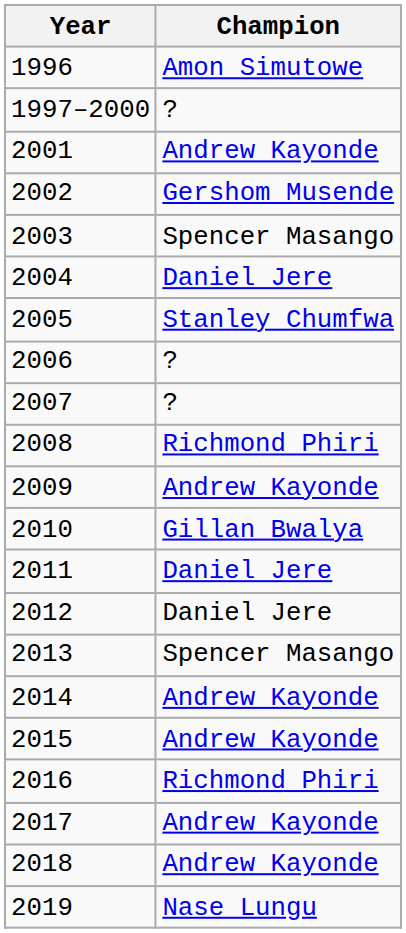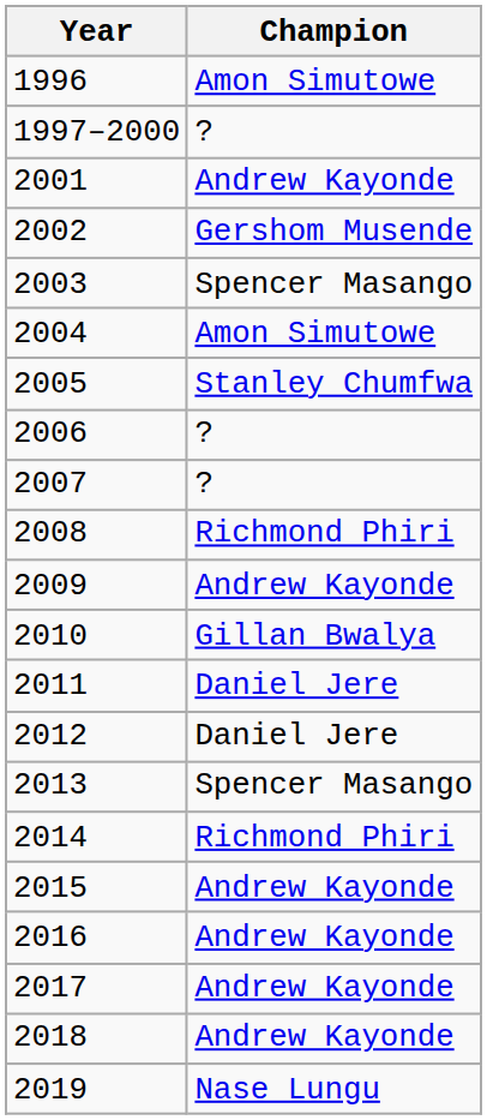 <table class="sortable wikitable">
 <tr>
 <th>Year</th>
 <th>Champion</th>
 </tr>
 <tr>
 <td>1996</td>
 <td><a href='#'>Amon Simutowe</a></td>
 </tr>
 <tr>
 <td>1997–2000</td>
 <td>?</td>
 </tr>
 <tr>
 <td>2001</td>
 <td><a href='#'>Andrew Kayonde</a></td>
 </tr>
 <tr>
 <td>2002</td>
 <td><a href='#'>Gershom Musende</a></td>
 </tr>
 <tr>
 <td>2003</td>
 <td>Spencer Masango</td>
 </tr>
 <tr>
 <td>2004</td>
-<td><a href='#'>Daniel Jere</a></td>
+<td><a href='#'>Amon Simutowe</a></td>
 </tr>
 <tr>
 <td>2005</td>
 <td><a href='#'>Stanley Chumfwa</a></td>
 </tr>
 <tr>
 <td>2006</td>
 <td>?</td>
 </tr>
 <tr>
 <td>2007</td>
 <td>?</td>
 </tr>
 <tr>
 <td>2008</td>
 <td><a href='#'>Richmond Phiri</a></td>
 </tr>
 <tr>
 <td>2009</td>
 <td><a href='#'>Andrew Kayonde</a></td>
 </tr>
 <tr>
 <td>2010</td>
 <td><a href='#'>Gillan Bwalya</a></td>
 </tr>
 <tr>
 <td>2011</td>
 <td><a href='#'>Daniel Jere</a></td>
 </tr>
 <tr>
 <td>2012</td>
 <td>Daniel Jere</td>
 </tr>
 <tr>
 <td>2013</td>
 <td>Spencer Masango</td>
 </tr>
 <tr>
 <td>2014</td>
-<td><a href='#'>Andrew Kayonde</a></td>
+<td><a href='#'>Richmond Phiri</a></td>
 </tr>
 <tr>
 <td>2015</td>
 <td><a href='#'>Andrew Kayonde</a></td>
 </tr>
 <tr>
 <td>2016</td>
-<td><a href='#'>Richmond Phiri</a></td>
+<td><a href='#'>Andrew Kayonde</a></td>
 </tr>
 <tr>
 <td>2017</td>
 <td><a href='#'>Andrew Kayonde</a></td>
 </tr>
 <tr>
 <td>2018</td>
 <td><a href='#'>Andrew Kayonde</a></td>
 </tr>
 <tr>
 <td>2019</td>
 <td><a href='#'>Nase Lungu</a></td>
 </tr>
 </table>
